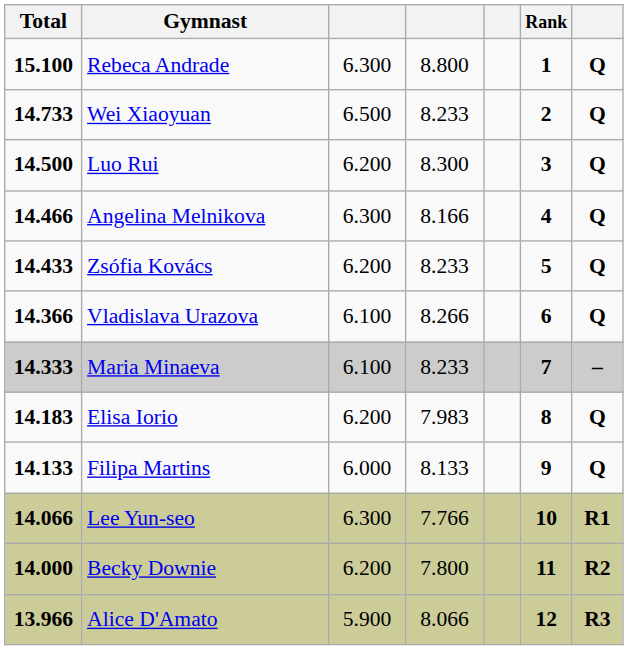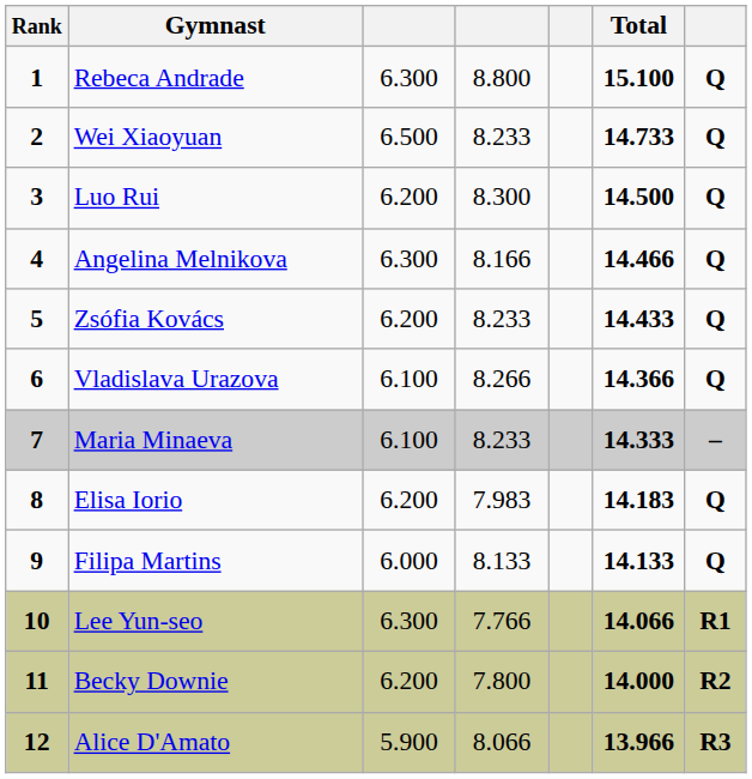 <table class="wikitable sortable" style="text-align:center;">
 <tr>
-<th scope="col" style="width:50px;">Total</th>
+<th scope="col" style="width:15px;"><small>Rank</small></th>
 <th scope="col" style="width:175px;">Gymnast</th>
 <th scope="col" style="width:50px;"><small></small></th>
 <th scope="col" style="width:50px;"><small></small></th>
 <th scope="col" style="width:20px;"><small></small></th>
-<th scope="col" style="width:15px;"><small>Rank</small></th>
+<th scope="col" style="width:50px;">Total</th>
 <th scope="col" style="width:30px;"><small></small></th>
 </tr>
 <tr>
-<td><strong>15.100</strong></td>
+<td scope="row" style="text-align:center"><strong>1</strong></td>
 <td style="height:30px; text-align:left;"> <a href='#'>Rebeca Andrade</a></td>
 <td>6.300</td>
 <td>8.800</td>
 <td></td>
-<td scope="row" style="text-align:center"><strong>1</strong></td>
+<td><strong>15.100</strong></td>
 <td><strong>Q</strong></td>
 </tr>
 <tr>
-<td><strong>14.733</strong></td>
+<td scope="row" style="text-align:center"><strong>2</strong></td>
 <td style="height:30px; text-align:left;"> <a href='#'>Wei Xiaoyuan</a></td>
 <td>6.500</td>
 <td>8.233</td>
 <td></td>
-<td scope="row" style="text-align:center"><strong>2</strong></td>
+<td><strong>14.733</strong></td>
 <td><strong>Q</strong></td>
 </tr>
 <tr>
-<td><strong>14.500</strong></td>
+<td scope="row" style="text-align:center"><strong>3</strong></td>
 <td style="height:30px; text-align:left;"> <a href='#'>Luo Rui</a></td>
 <td>6.200</td>
 <td>8.300</td>
 <td></td>
-<td scope="row" style="text-align:center"><strong>3</strong></td>
+<td><strong>14.500</strong></td>
 <td><strong>Q</strong></td>
 </tr>
 <tr>
-<td><strong>14.466</strong></td>
+<td scope="row" style="text-align:center"><strong>4</strong></td>
 <td style="height:30px; text-align:left;"> <a href='#'>Angelina Melnikova</a></td>
 <td>6.300</td>
 <td>8.166</td>
 <td></td>
-<td scope="row" style="text-align:center"><strong>4</strong></td>
+<td><strong>14.466</strong></td>
 <td><strong>Q</strong></td>
 </tr>
 <tr>
-<td><strong>14.433</strong></td>
+<td scope="row" style="text-align:center"><strong>5</strong></td>
 <td style="height:30px; text-align:left;"> <a href='#'>Zsófia Kovács</a></td>
 <td>6.200</td>
 <td>8.233</td>
 <td></td>
-<td scope="row" style="text-align:center"><strong>5</strong></td>
+<td><strong>14.433</strong></td>
 <td><strong>Q</strong></td>
 </tr>
 <tr>
-<td><strong>14.366</strong></td>
+<td scope="row" style="text-align:center"><strong>6</strong></td>
 <td style="height:30px; text-align:left;"> <a href='#'>Vladislava Urazova</a></td>
 <td>6.100</td>
 <td>8.266</td>
 <td></td>
-<td scope="row" style="text-align:center"><strong>6</strong></td>
+<td><strong>14.366</strong></td>
 <td><strong>Q</strong></td>
 </tr>
 <tr style="background:#cccccc;">
-<td><strong>14.333</strong></td>
+<td scope="row" style="text-align:center"><strong>7</strong></td>
 <td style="height:30px; text-align:left;"> <a href='#'>Maria Minaeva</a></td>
 <td>6.100</td>
 <td>8.233</td>
 <td></td>
-<td scope="row" style="text-align:center"><strong>7</strong></td>
+<td><strong>14.333</strong></td>
 <td><strong>–</strong></td>
 </tr>
 <tr>
-<td><strong>14.183</strong></td>
+<td scope="row" style="text-align:center"><strong>8</strong></td>
 <td style="height:30px; text-align:left;"> <a href='#'>Elisa Iorio</a></td>
 <td>6.200</td>
 <td>7.983</td>
 <td></td>
-<td scope="row" style="text-align:center"><strong>8</strong></td>
+<td><strong>14.183</strong></td>
 <td><strong>Q</strong></td>
 </tr>
 <tr>
-<td><strong>14.133</strong></td>
+<td scope="row" style="text-align:center"><strong>9</strong></td>
 <td style="height:30px; text-align:left;"> <a href='#'>Filipa Martins</a></td>
 <td>6.000</td>
 <td>8.133</td>
 <td></td>
-<td scope="row" style="text-align:center"><strong>9</strong></td>
+<td><strong>14.133</strong></td>
 <td><strong>Q</strong></td>
 </tr>
 <tr style="background:#cccc99;">
-<td><strong>14.066</strong></td>
+<td scope="row" style="text-align:center"><strong>10</strong></td>
 <td style="height:30px; text-align:left;"> <a href='#'>Lee Yun-seo</a></td>
 <td>6.300</td>
 <td>7.766</td>
 <td></td>
-<td scope="row" style="text-align:center"><strong>10</strong></td>
+<td><strong>14.066</strong></td>
 <td><strong>R1</strong></td>
 </tr>
 <tr style="background:#cccc99;">
-<td><strong>14.000</strong></td>
+<td scope="row" style="text-align:center"><strong>11</strong></td>
 <td style="height:30px; text-align:left;"> <a href='#'>Becky Downie</a></td>
 <td>6.200</td>
 <td>7.800</td>
 <td></td>
-<td scope="row" style="text-align:center"><strong>11</strong></td>
+<td><strong>14.000</strong></td>
 <td><strong>R2</strong></td>
 </tr>
 <tr style="background:#cccc99;">
-<td><strong>13.966</strong></td>
+<td scope="row" style="text-align:center"><strong>12</strong></td>
 <td style="height:30px; text-align:left;"> <a href='#'>Alice D'Amato</a></td>
 <td>5.900</td>
 <td>8.066</td>
 <td></td>
-<td scope="row" style="text-align:center"><strong>12</strong></td>
+<td><strong>13.966</strong></td>
 <td><strong>R3</strong></td>
 </tr>
 </table>
